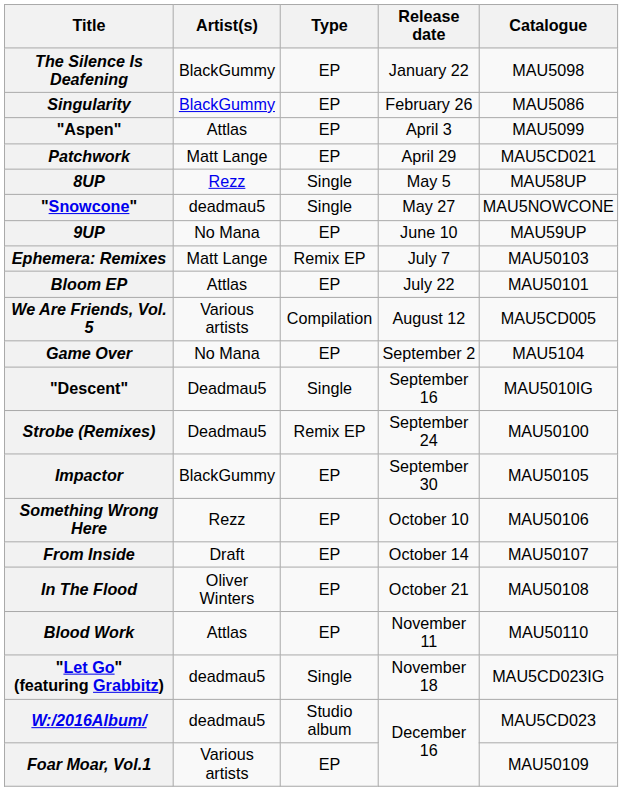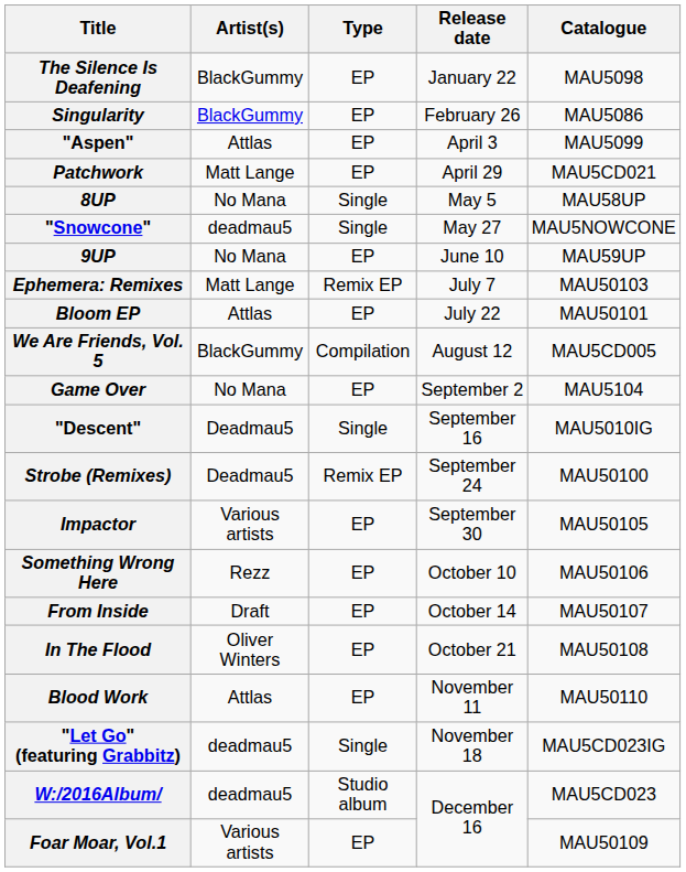 <table class="wikitable sortable plainrowheaders" style="text-align:center;">
 <tr>
 <th>Title</th>
 <th>Artist(s)</th>
 <th>Type</th>
 <th>Release date</th>
 <th>Catalogue</th>
 </tr>
 <tr>
 <th scope="row"><em>The Silence Is Deafening</em></th>
 <td>BlackGummy</td>
 <td>EP</td>
 <td>January 22</td>
 <td>MAU5098</td>
 </tr>
 <tr>
 <th scope="row"><em>Singularity</em></th>
 <td><a href='#'>BlackGummy</a></td>
 <td>EP</td>
 <td>February 26</td>
 <td>MAU5086</td>
 </tr>
 <tr>
 <th scope="row">"Aspen"</th>
 <td>Attlas</td>
 <td>EP</td>
 <td>April 3</td>
 <td>MAU5099</td>
 </tr>
 <tr>
 <th scope="row"><em>Patchwork</em></th>
 <td>Matt Lange</td>
 <td>EP</td>
 <td>April 29</td>
 <td>MAU5CD021</td>
 </tr>
 <tr>
 <th scope="row"><em>8UP</em></th>
-<td><a href='#'>Rezz</a></td>
+<td>No Mana</td>
 <td>Single</td>
 <td>May 5</td>
 <td>MAU58UP</td>
 </tr>
 <tr>
 <th scope="row">"<a href='#'>Snowcone</a>"</th>
 <td>deadmau5</td>
 <td>Single</td>
 <td>May 27</td>
 <td>MAU5NOWCONE</td>
 </tr>
 <tr>
 <th scope="row"><em>9UP</em></th>
 <td>No Mana</td>
 <td>EP</td>
 <td>June 10</td>
 <td>MAU59UP</td>
 </tr>
 <tr>
 <th scope="row"><em>Ephemera: Remixes</em></th>
 <td>Matt Lange</td>
 <td>Remix EP</td>
 <td>July 7</td>
 <td>MAU50103</td>
 </tr>
 <tr>
 <th scope="row"><em>Bloom EP</em></th>
 <td>Attlas</td>
 <td>EP</td>
 <td>July 22</td>
 <td>MAU50101</td>
 </tr>
 <tr>
 <th scope="row"><em>We Are Friends, Vol. 5</em></th>
-<td>Various artists</td>
+<td>BlackGummy</td>
 <td>Compilation</td>
 <td>August 12</td>
 <td>MAU5CD005</td>
 </tr>
 <tr>
 <th scope="row"><em>Game Over</em></th>
 <td>No Mana</td>
 <td>EP</td>
 <td>September 2</td>
 <td>MAU5104</td>
 </tr>
 <tr>
 <th scope="row">"Descent"</th>
 <td>Deadmau5</td>
 <td>Single</td>
 <td>September 16</td>
 <td>MAU5010IG</td>
 </tr>
 <tr>
 <th scope="row"><em>Strobe (Remixes)</em></th>
 <td>Deadmau5</td>
 <td>Remix EP</td>
 <td>September 24</td>
 <td>MAU50100</td>
 </tr>
 <tr>
 <th scope="row"><em>Impactor</em></th>
-<td>BlackGummy</td>
+<td>Various artists</td>
 <td>EP</td>
 <td>September 30</td>
 <td>MAU50105</td>
 </tr>
 <tr>
 <th scope="row"><em>Something Wrong Here</em></th>
 <td>Rezz</td>
 <td>EP</td>
 <td>October 10</td>
 <td>MAU50106</td>
 </tr>
 <tr>
 <th scope="row"><em>From Inside</em></th>
 <td>Draft</td>
 <td>EP</td>
 <td>October 14</td>
 <td>MAU50107</td>
 </tr>
 <tr>
 <th scope="row"><em>In The Flood</em></th>
 <td>Oliver Winters</td>
 <td>EP</td>
 <td>October 21</td>
 <td>MAU50108</td>
 </tr>
 <tr>
 <th scope="row"><em>Blood Work</em></th>
 <td>Attlas</td>
 <td>EP</td>
 <td>November 11</td>
 <td>MAU50110</td>
 </tr>
 <tr>
 <th scope="row">"<a href='#'>Let Go</a>" <br><span>(featuring <a href='#'>Grabbitz</a>)</span></th>
 <td>deadmau5</td>
 <td>Single</td>
 <td>November 18</td>
 <td>MAU5CD023IG</td>
 </tr>
 <tr>
 <th scope="row"><em><a href='#'>W:/2016Album/</a></em></th>
 <td>deadmau5</td>
 <td>Studio album</td>
 <td rowspan="2">December 16</td>
 <td>MAU5CD023</td>
 </tr>
 <tr>
 <th scope="row"><em>Foar Moar, Vol.1</em></th>
 <td>Various artists</td>
 <td>EP</td>
 <td>MAU50109</td>
 </tr>
 </table>
